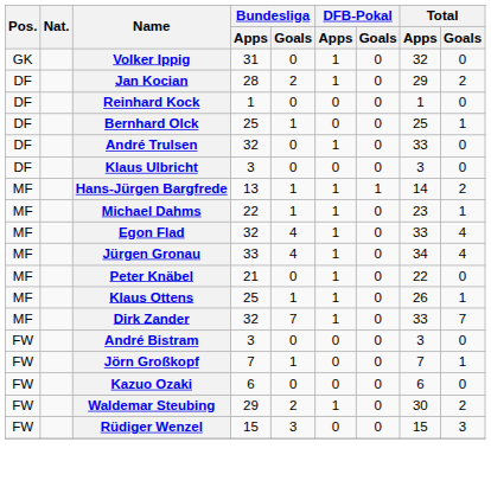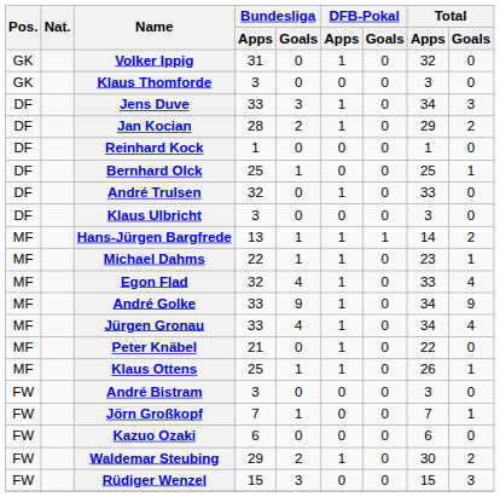 <table class="wikitable plainrowheaders" style="text-align:center">
 <tr>
 <th rowspan="2" scope="col">Pos.</th>
 <th rowspan="2" scope="col">Nat.</th>
 <th rowspan="2" scope="col">Name</th>
 <th colspan="2" width="85"><a href='#'>Bundesliga</a></th>
 <th colspan="2" width="85"><a href='#'>DFB-Pokal</a></th>
 <th colspan="2" width="85">Total</th>
 </tr>
 <tr>
 <th>Apps</th>
 <th>Goals</th>
 <th>Apps</th>
 <th>Goals</th>
 <th>Apps</th>
 <th>Goals</th>
 </tr>
 <tr>
 <td>GK</td>
 <td align=left></td>
 <th scope=row><a href='#'>Volker Ippig</a></th>
 <td>31</td>
 <td>0</td>
 <td>1</td>
 <td>0</td>
 <td>32</td>
 <td>0</td>
+</tr>
+<tr>
+<td>GK</td>
+<td align=left></td>
+<th scope=row><a href='#'>Klaus Thomforde</a></th>
+<td>3</td>
+<td>0</td>
+<td>0</td>
+<td>0</td>
+<td>3</td>
+<td>0</td>
+</tr>
+<tr>
+<td>DF</td>
+<td align=left></td>
+<th scope=row><a href='#'>Jens Duve</a></th>
+<td>33</td>
+<td>3</td>
+<td>1</td>
+<td>0</td>
+<td>34</td>
+<td>3</td>
 </tr>
 <tr>
 <td>DF</td>
 <td align=left></td>
 <th scope=row><a href='#'>Jan Kocian</a></th>
 <td>28</td>
 <td>2</td>
 <td>1</td>
 <td>0</td>
 <td>29</td>
 <td>2</td>
 </tr>
 <tr>
 <td>DF</td>
 <td align=left></td>
 <th scope=row><a href='#'>Reinhard Kock</a></th>
 <td>1</td>
 <td>0</td>
 <td>0</td>
 <td>0</td>
 <td>1</td>
 <td>0</td>
 </tr>
 <tr>
 <td>DF</td>
 <td align=left></td>
 <th scope=row><a href='#'>Bernhard Olck</a></th>
 <td>25</td>
 <td>1</td>
 <td>0</td>
 <td>0</td>
 <td>25</td>
 <td>1</td>
 </tr>
 <tr>
 <td>DF</td>
 <td align=left></td>
 <th scope=row><a href='#'>André Trulsen</a></th>
 <td>32</td>
 <td>0</td>
 <td>1</td>
 <td>0</td>
 <td>33</td>
 <td>0</td>
 </tr>
 <tr>
 <td>DF</td>
 <td align=left></td>
 <th scope=row><a href='#'>Klaus Ulbricht</a></th>
 <td>3</td>
 <td>0</td>
 <td>0</td>
 <td>0</td>
 <td>3</td>
 <td>0</td>
 </tr>
 <tr>
 <td>MF</td>
 <td align=left></td>
 <th scope=row><a href='#'>Hans-Jürgen Bargfrede</a></th>
 <td>13</td>
 <td>1</td>
 <td>1</td>
 <td>1</td>
 <td>14</td>
 <td>2</td>
 </tr>
 <tr>
 <td>MF</td>
 <td align=left></td>
 <th scope=row><a href='#'>Michael Dahms</a></th>
 <td>22</td>
 <td>1</td>
 <td>1</td>
 <td>0</td>
 <td>23</td>
 <td>1</td>
 </tr>
 <tr>
 <td>MF</td>
 <td align=left></td>
 <th scope=row><a href='#'>Egon Flad</a></th>
 <td>32</td>
 <td>4</td>
 <td>1</td>
 <td>0</td>
 <td>33</td>
 <td>4</td>
 </tr>
 <tr>
 <td>MF</td>
 <td align=left></td>
+<th scope=row><a href='#'>André Golke</a></th>
+<td>33</td>
+<td>9</td>
+<td>1</td>
+<td>0</td>
+<td>34</td>
+<td>9</td>
+</tr>
+<tr>
+<td>MF</td>
+<td align=left></td>
 <th scope=row><a href='#'>Jürgen Gronau</a></th>
 <td>33</td>
 <td>4</td>
 <td>1</td>
 <td>0</td>
 <td>34</td>
 <td>4</td>
 </tr>
 <tr>
 <td>MF</td>
 <td align=left></td>
 <th scope=row><a href='#'>Peter Knäbel</a></th>
 <td>21</td>
 <td>0</td>
 <td>1</td>
 <td>0</td>
 <td>22</td>
 <td>0</td>
 </tr>
 <tr>
 <td>MF</td>
 <td align=left></td>
 <th scope=row><a href='#'>Klaus Ottens</a></th>
 <td>25</td>
 <td>1</td>
 <td>1</td>
 <td>0</td>
 <td>26</td>
 <td>1</td>
-</tr>
-<tr>
-<td>MF</td>
-<td align=left></td>
-<th scope=row><a href='#'>Dirk Zander</a></th>
-<td>32</td>
-<td>7</td>
-<td>1</td>
-<td>0</td>
-<td>33</td>
-<td>7</td>
 </tr>
 <tr>
 <td>FW</td>
 <td align=left></td>
 <th scope=row><a href='#'>André Bistram</a></th>
 <td>3</td>
 <td>0</td>
 <td>0</td>
 <td>0</td>
 <td>3</td>
 <td>0</td>
 </tr>
 <tr>
 <td>FW</td>
 <td align=left></td>
 <th scope=row><a href='#'>Jörn Großkopf</a></th>
 <td>7</td>
 <td>1</td>
 <td>0</td>
 <td>0</td>
 <td>7</td>
 <td>1</td>
 </tr>
 <tr>
 <td>FW</td>
 <td align=left></td>
 <th scope=row><a href='#'>Kazuo Ozaki</a></th>
 <td>6</td>
 <td>0</td>
 <td>0</td>
 <td>0</td>
 <td>6</td>
 <td>0</td>
 </tr>
 <tr>
 <td>FW</td>
 <td align=left></td>
 <th scope=row><a href='#'>Waldemar Steubing</a></th>
 <td>29</td>
 <td>2</td>
 <td>1</td>
 <td>0</td>
 <td>30</td>
 <td>2</td>
 </tr>
 <tr>
 <td>FW</td>
 <td align=left></td>
 <th scope=row><a href='#'>Rüdiger Wenzel</a></th>
 <td>15</td>
 <td>3</td>
 <td>0</td>
 <td>0</td>
 <td>15</td>
 <td>3</td>
 </tr>
 <tr>
 </tr>
 </table>
